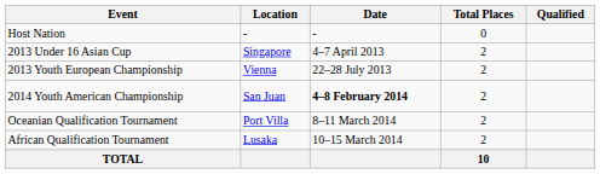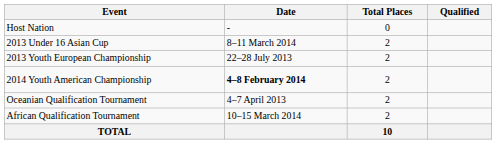 <table class="wikitable" width=800>
 <tr>
 <th>Event</th>
-<th>Location</th>
 <th>Date</th>
 <th>Total Places</th>
 <th>Qualified</th>
 </tr>
 <tr>
 <td>Host Nation</td>
 <td>-</td>
-<td>-</td>
 <td align="center">0</td>
 <td><s></s></td>
 </tr>
 <tr>
 <td>2013 Under 16 Asian Cup</td>
-<td> <a href='#'>Singapore</a></td>
-<td>4–7 April 2013</td>
+<td>8–11 March 2014</td>
 <td align="center">2</td>
 <td><br></td>
 </tr>
 <tr>
 <td>2013 Youth European Championship</td>
-<td> <a href='#'>Vienna</a></td>
 <td>22–28 July 2013</td>
 <td align="center">2</td>
 <td><br></td>
 </tr>
 <tr>
 <td>2014 Youth American Championship</td>
-<td> <a href='#'>San Juan</a></td>
 <td><strong>4–8 February 2014</strong></td>
 <td align="center">2</td>
 <td><s></s> <br><br></td>
 </tr>
 <tr>
 <td>Oceanian Qualification Tournament</td>
-<td> <a href='#'>Port Villa</a></td>
-<td>8–11 March 2014</td>
+<td>4–7 April 2013</td>
 <td align="center">2</td>
 <td><br></td>
 </tr>
 <tr>
 <td>African Qualification Tournament</td>
-<td> <a href='#'>Lusaka</a></td>
 <td>10–15 March 2014</td>
 <td align="center">2</td>
 <td><br></td>
 </tr>
 <tr>
 <th>TOTAL</th>
 <th></th>
-<th></th>
 <th>10</th>
 <th></th>
 </tr>
 </table>
